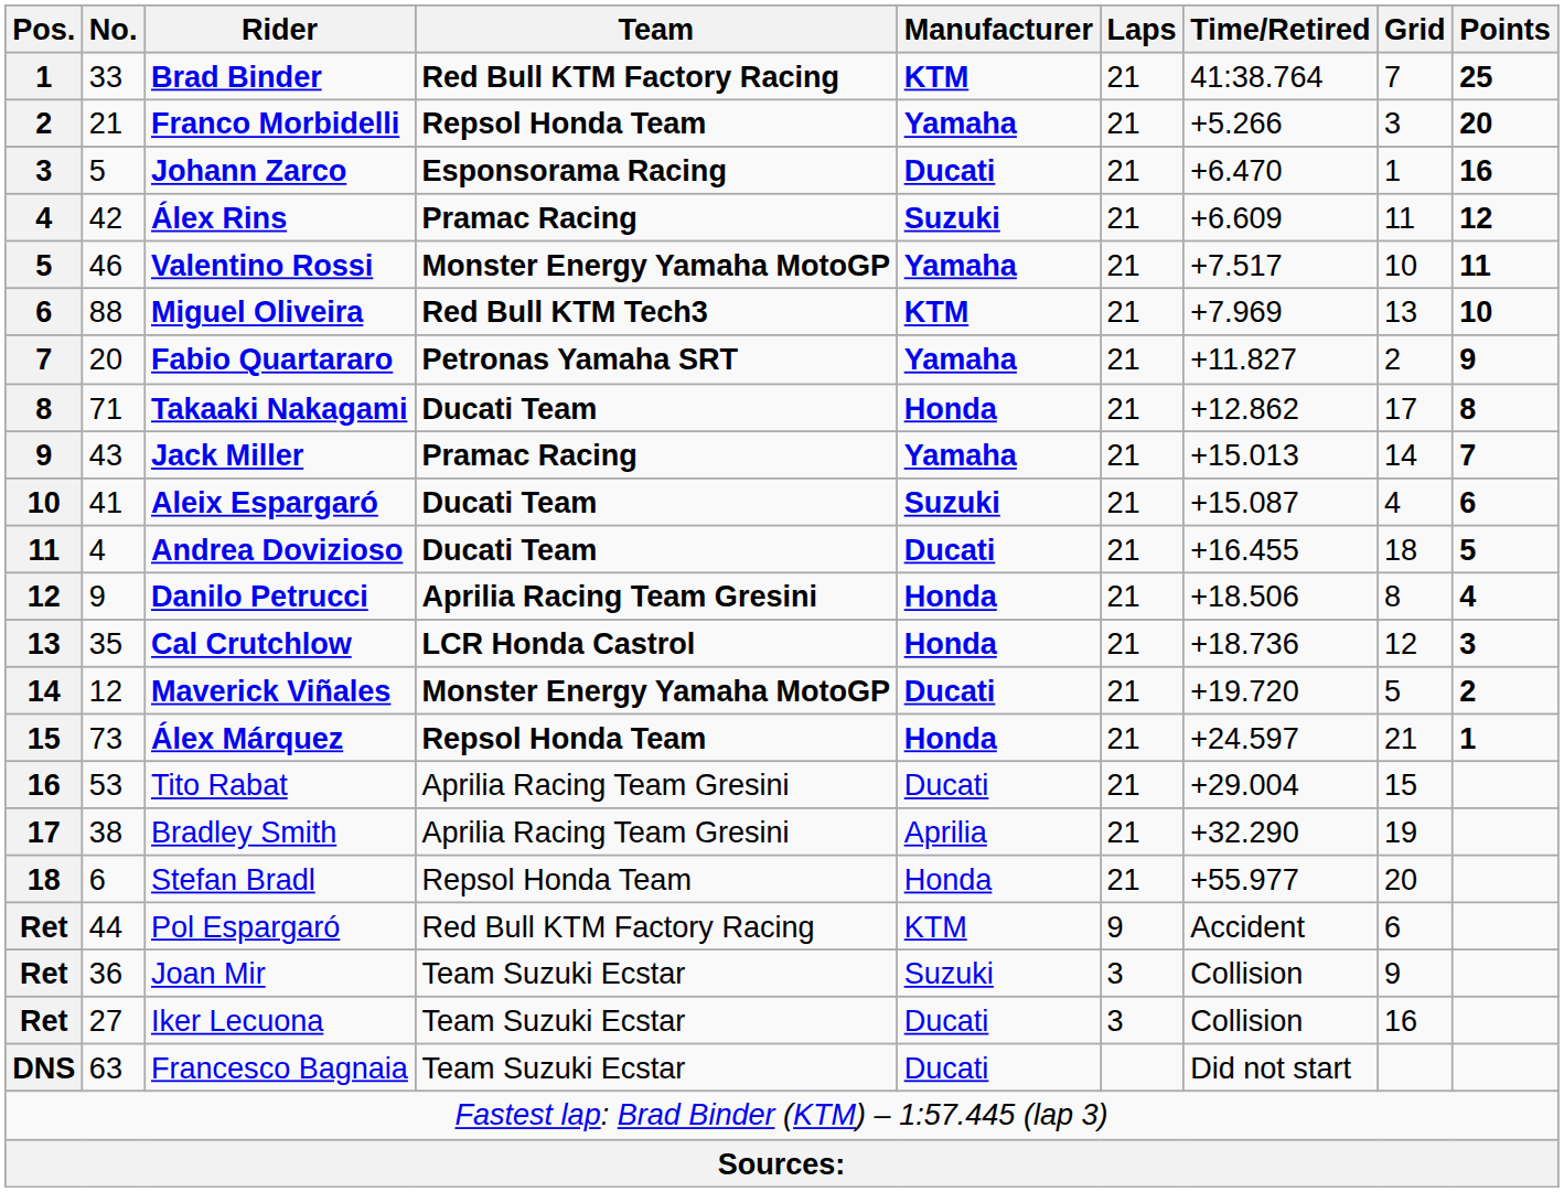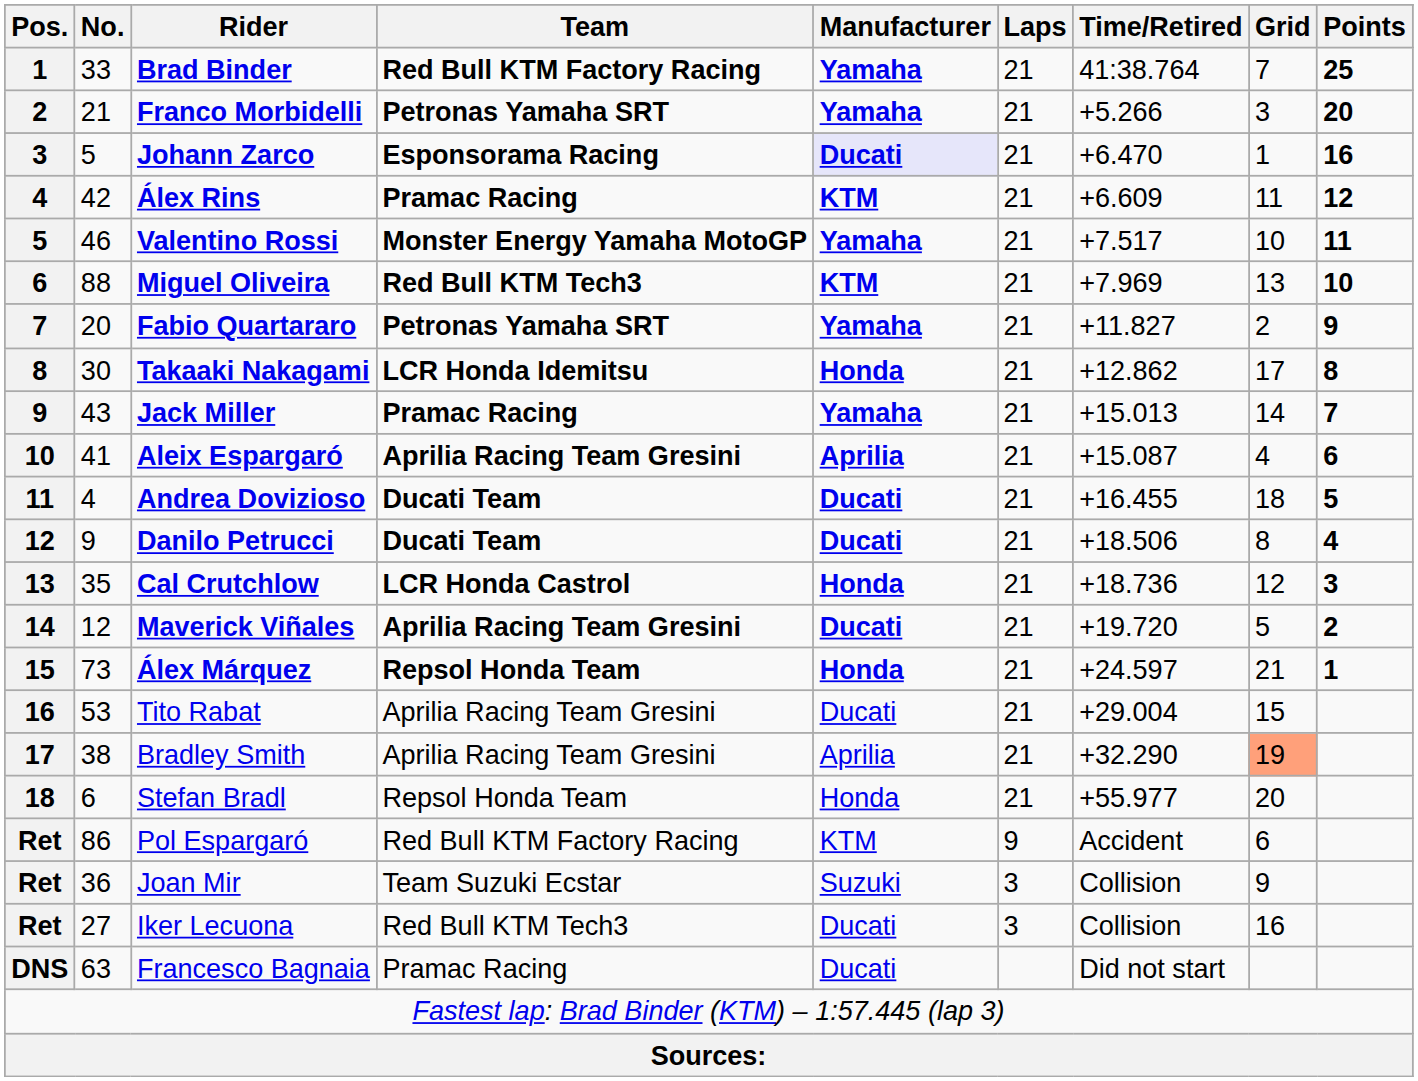 <table class="wikitable" style="font-size: 95%;">
 <tr>
 <th>Pos.</th>
 <th>No.</th>
 <th>Rider</th>
 <th>Team</th>
 <th>Manufacturer</th>
 <th>Laps</th>
 <th>Time/Retired</th>
 <th>Grid</th>
 <th>Points</th>
 </tr>
 <tr>
 <th>1</th>
 <td>33</td>
 <td> <strong><a href='#'>Brad Binder</a></strong></td>
 <td><strong>Red Bull KTM Factory Racing</strong></td>
-<td><strong><a href='#'>KTM</a></strong></td>
+<td><strong><a href='#'>Yamaha</a></strong></td>
 <td>21</td>
 <td>41:38.764</td>
 <td>7</td>
 <td><strong>25</strong></td>
 </tr>
 <tr>
 <th>2</th>
 <td>21</td>
 <td> <strong><a href='#'>Franco Morbidelli</a></strong></td>
-<td><strong>Repsol Honda Team</strong></td>
+<td><strong>Petronas Yamaha SRT</strong></td>
 <td><strong><a href='#'>Yamaha</a></strong></td>
 <td>21</td>
 <td>+5.266</td>
 <td>3</td>
 <td><strong>20</strong></td>
 </tr>
 <tr>
 <th>3</th>
 <td>5</td>
 <td> <strong><a href='#'>Johann Zarco</a></strong></td>
 <td><strong>Esponsorama Racing</strong></td>
-<td><strong><a href='#'>Ducati</a></strong></td>
+<td style="background: lavender;"><strong><a href='#'>Ducati</a></strong></td>
 <td>21</td>
 <td>+6.470</td>
 <td>1</td>
 <td><strong>16</strong></td>
 </tr>
 <tr>
 <th>4</th>
 <td>42</td>
 <td> <strong><a href='#'>Álex Rins</a></strong></td>
 <td><strong>Pramac Racing</strong></td>
-<td><strong><a href='#'>Suzuki</a></strong></td>
+<td><strong><a href='#'>KTM</a></strong></td>
 <td>21</td>
 <td>+6.609</td>
 <td>11</td>
 <td><strong>12</strong></td>
 </tr>
 <tr>
 <th>5</th>
 <td>46</td>
 <td> <strong><a href='#'>Valentino Rossi</a></strong></td>
 <td><strong>Monster Energy Yamaha MotoGP</strong></td>
 <td><strong><a href='#'>Yamaha</a></strong></td>
 <td>21</td>
 <td>+7.517</td>
 <td>10</td>
 <td><strong>11</strong></td>
 </tr>
 <tr>
 <th>6</th>
 <td>88</td>
 <td> <strong><a href='#'>Miguel Oliveira</a></strong></td>
 <td><strong>Red Bull KTM Tech3</strong></td>
 <td><strong><a href='#'>KTM</a></strong></td>
 <td>21</td>
 <td>+7.969</td>
 <td>13</td>
 <td><strong>10</strong></td>
 </tr>
 <tr>
 <th>7</th>
 <td>20</td>
 <td> <strong><a href='#'>Fabio Quartararo</a></strong></td>
 <td><strong>Petronas Yamaha SRT</strong></td>
 <td><strong><a href='#'>Yamaha</a></strong></td>
 <td>21</td>
 <td>+11.827</td>
 <td>2</td>
 <td><strong>9</strong></td>
 </tr>
 <tr>
 <th>8</th>
-<td>71</td>
+<td>30</td>
 <td> <strong><a href='#'>Takaaki Nakagami</a></strong></td>
-<td><strong>Ducati Team</strong></td>
+<td><strong>LCR Honda Idemitsu</strong></td>
 <td><strong><a href='#'>Honda</a></strong></td>
 <td>21</td>
 <td>+12.862</td>
 <td>17</td>
 <td><strong>8</strong></td>
 </tr>
 <tr>
 <th>9</th>
 <td>43</td>
 <td> <strong><a href='#'>Jack Miller</a></strong></td>
 <td><strong>Pramac Racing</strong></td>
 <td><strong><a href='#'>Yamaha</a></strong></td>
 <td>21</td>
 <td>+15.013</td>
 <td>14</td>
 <td><strong>7</strong></td>
 </tr>
 <tr>
 <th>10</th>
 <td>41</td>
 <td> <strong><a href='#'>Aleix Espargaró</a></strong></td>
-<td><strong>Ducati Team</strong></td>
-<td><strong><a href='#'>Suzuki</a></strong></td>
+<td><strong>Aprilia Racing Team Gresini</strong></td>
+<td><strong><a href='#'>Aprilia</a></strong></td>
 <td>21</td>
 <td>+15.087</td>
 <td>4</td>
 <td><strong>6</strong></td>
 </tr>
 <tr>
 <th>11</th>
 <td>4</td>
 <td> <strong><a href='#'>Andrea Dovizioso</a></strong></td>
 <td><strong>Ducati Team</strong></td>
 <td><strong><a href='#'>Ducati</a></strong></td>
 <td>21</td>
 <td>+16.455</td>
 <td>18</td>
 <td><strong>5</strong></td>
 </tr>
 <tr>
 <th>12</th>
 <td>9</td>
 <td> <strong><a href='#'>Danilo Petrucci</a></strong></td>
-<td><strong>Aprilia Racing Team Gresini</strong></td>
-<td><strong><a href='#'>Honda</a></strong></td>
+<td><strong>Ducati Team</strong></td>
+<td><strong><a href='#'>Ducati</a></strong></td>
 <td>21</td>
 <td>+18.506</td>
 <td>8</td>
 <td><strong>4</strong></td>
 </tr>
 <tr>
 <th>13</th>
 <td>35</td>
 <td> <strong><a href='#'>Cal Crutchlow</a></strong></td>
 <td><strong>LCR Honda Castrol</strong></td>
 <td><strong><a href='#'>Honda</a></strong></td>
 <td>21</td>
 <td>+18.736</td>
 <td>12</td>
 <td><strong>3</strong></td>
 </tr>
 <tr>
 <th>14</th>
 <td>12</td>
 <td> <strong><a href='#'>Maverick Viñales</a></strong></td>
-<td><strong>Monster Energy Yamaha MotoGP</strong></td>
+<td><strong>Aprilia Racing Team Gresini</strong></td>
 <td><strong><a href='#'>Ducati</a></strong></td>
 <td>21</td>
 <td>+19.720</td>
 <td>5</td>
 <td><strong>2</strong></td>
 </tr>
 <tr>
 <th>15</th>
 <td>73</td>
 <td> <strong><a href='#'>Álex Márquez</a></strong></td>
 <td><strong>Repsol Honda Team</strong></td>
 <td><strong><a href='#'>Honda</a></strong></td>
 <td>21</td>
 <td>+24.597</td>
 <td>21</td>
 <td><strong>1</strong></td>
 </tr>
 <tr>
 <th>16</th>
 <td>53</td>
 <td> <a href='#'>Tito Rabat</a></td>
 <td>Aprilia Racing Team Gresini</td>
 <td><a href='#'>Ducati</a></td>
 <td>21</td>
 <td>+29.004</td>
 <td>15</td>
 <td></td>
 </tr>
 <tr>
 <th>17</th>
 <td>38</td>
 <td> <a href='#'>Bradley Smith</a></td>
 <td>Aprilia Racing Team Gresini</td>
 <td><a href='#'>Aprilia</a></td>
 <td>21</td>
 <td>+32.290</td>
-<td>19</td>
+<td style="background: lightsalmon;">19</td>
 <td></td>
 </tr>
 <tr>
 <th>18</th>
 <td>6</td>
 <td> <a href='#'>Stefan Bradl</a></td>
 <td>Repsol Honda Team</td>
 <td><a href='#'>Honda</a></td>
 <td>21</td>
 <td>+55.977</td>
 <td>20</td>
 <td></td>
 </tr>
 <tr>
 <th>Ret</th>
-<td>44</td>
+<td>86</td>
 <td> <a href='#'>Pol Espargaró</a></td>
 <td>Red Bull KTM Factory Racing</td>
 <td><a href='#'>KTM</a></td>
 <td>9</td>
 <td>Accident</td>
 <td>6</td>
 <td></td>
 </tr>
 <tr>
 <th>Ret</th>
 <td>36</td>
 <td> <a href='#'>Joan Mir</a></td>
 <td>Team Suzuki Ecstar</td>
 <td><a href='#'>Suzuki</a></td>
 <td>3</td>
 <td>Collision</td>
 <td>9</td>
 <td></td>
 </tr>
 <tr>
 <th>Ret</th>
 <td>27</td>
 <td> <a href='#'>Iker Lecuona</a></td>
-<td>Team Suzuki Ecstar</td>
+<td>Red Bull KTM Tech3</td>
 <td><a href='#'>Ducati</a></td>
 <td>3</td>
 <td>Collision</td>
 <td>16</td>
 <td></td>
 </tr>
 <tr>
 <th>DNS</th>
 <td>63</td>
 <td> <a href='#'>Francesco Bagnaia</a></td>
-<td>Team Suzuki Ecstar</td>
+<td>Pramac Racing</td>
 <td><a href='#'>Ducati</a></td>
 <td></td>
 <td>Did not start</td>
 <td></td>
 <td></td>
 </tr>
 <tr class="sortbottom">
 <td colspan="9" style="text-align:center"><em><a href='#'>Fastest lap</a>:  <a href='#'>Brad Binder</a> (<a href='#'>KTM</a>) – 1:57.445 (lap 3)</em></td>
 </tr>
 <tr>
 <th colspan=9>Sources:</th>
 </tr>
 </table>
